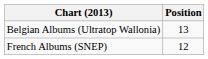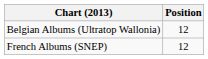 <table class="wikitable sortable">
 <tr>
 <th>Chart (2013)</th>
 <th>Position</th>
 </tr>
 <tr>
 <td>Belgian Albums (Ultratop Wallonia)</td>
-<td align="center">13</td>
+<td align="center">12</td>
 </tr>
 <tr>
 <td>French Albums (SNEP)</td>
 <td align="center">12</td>
 </tr>
 </table>
